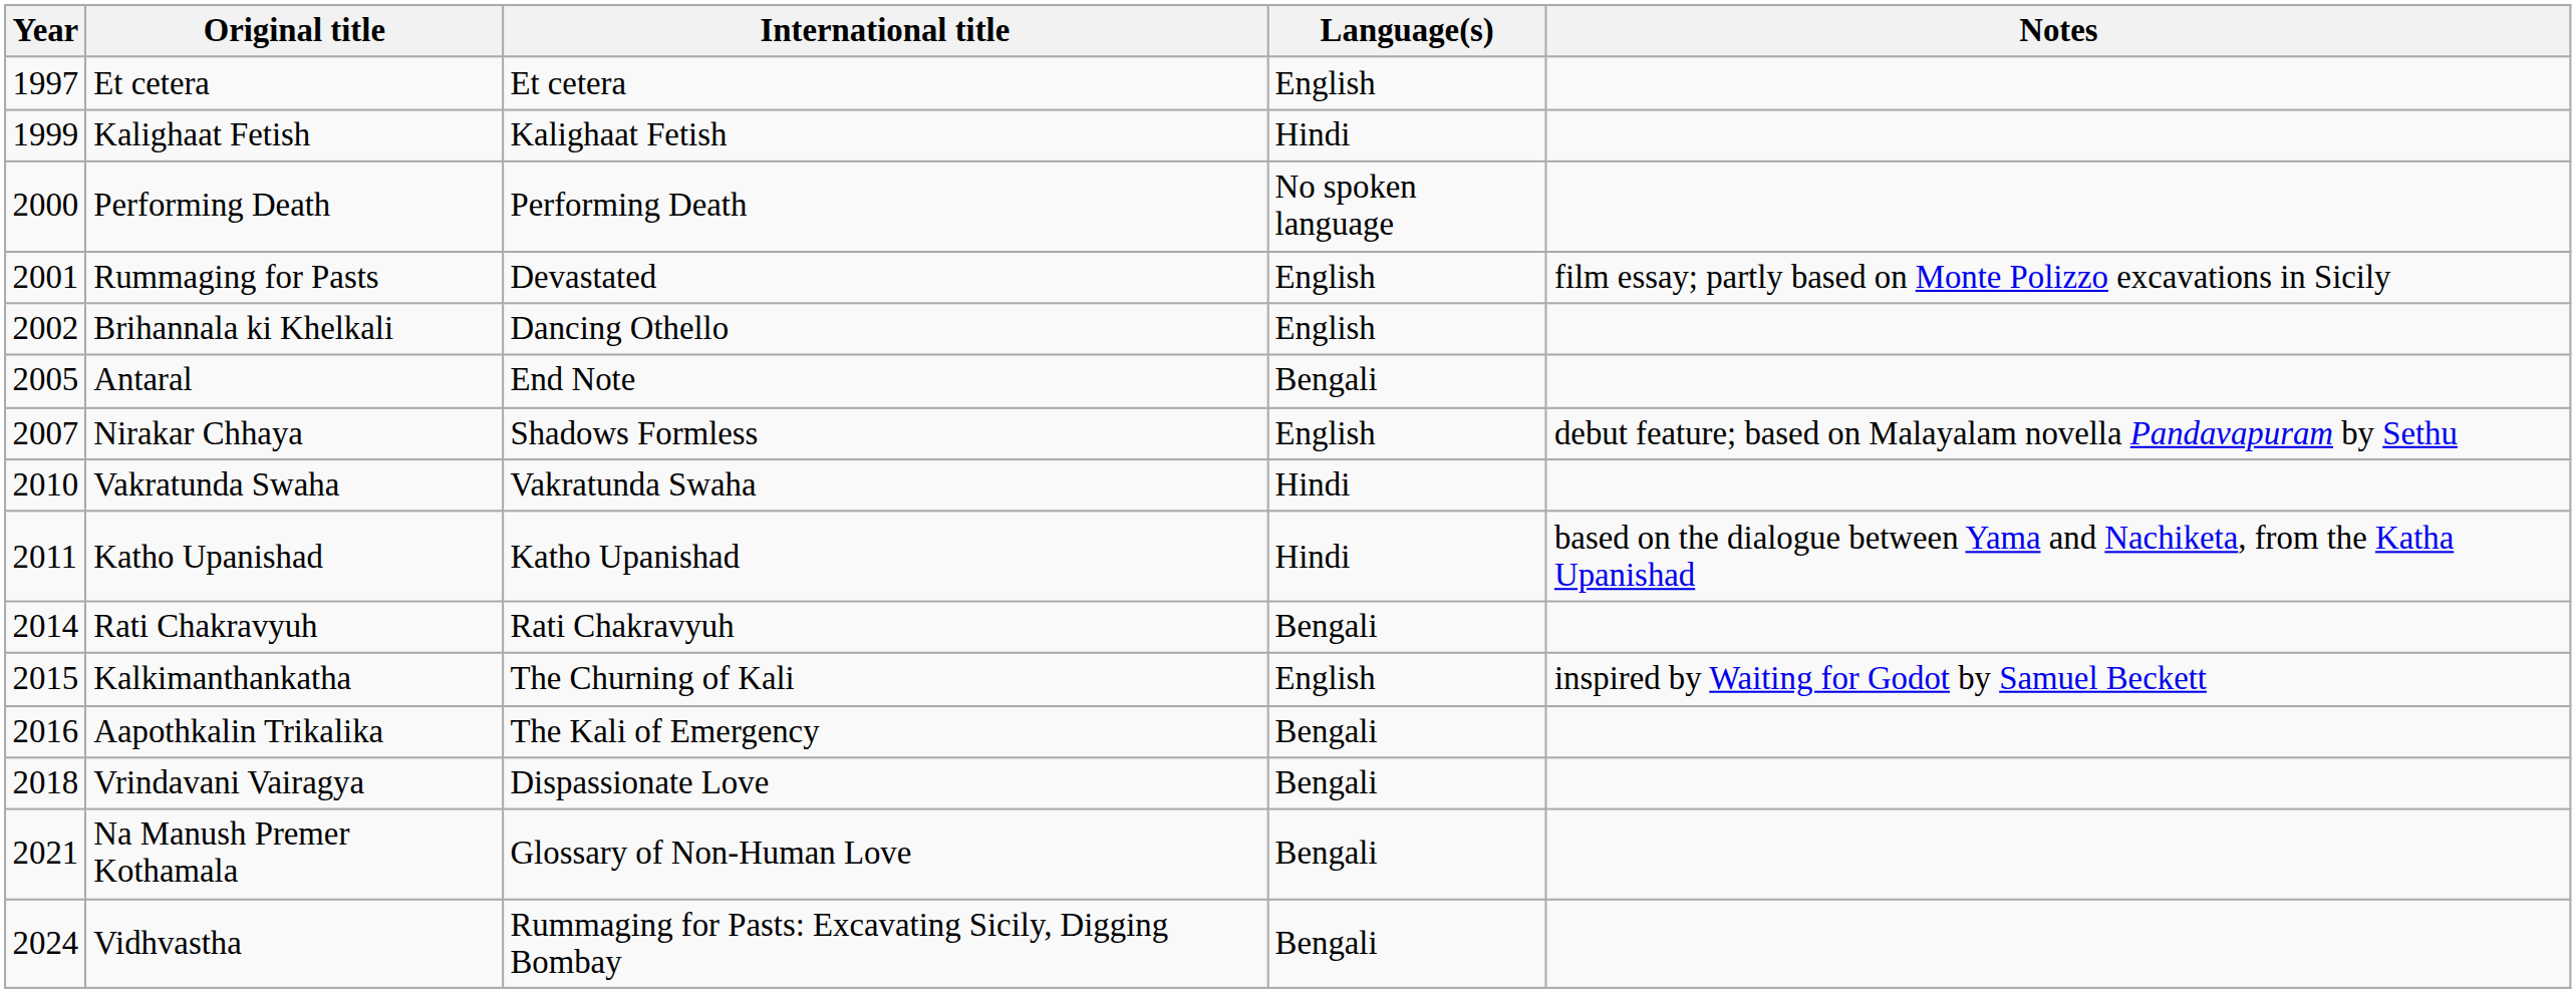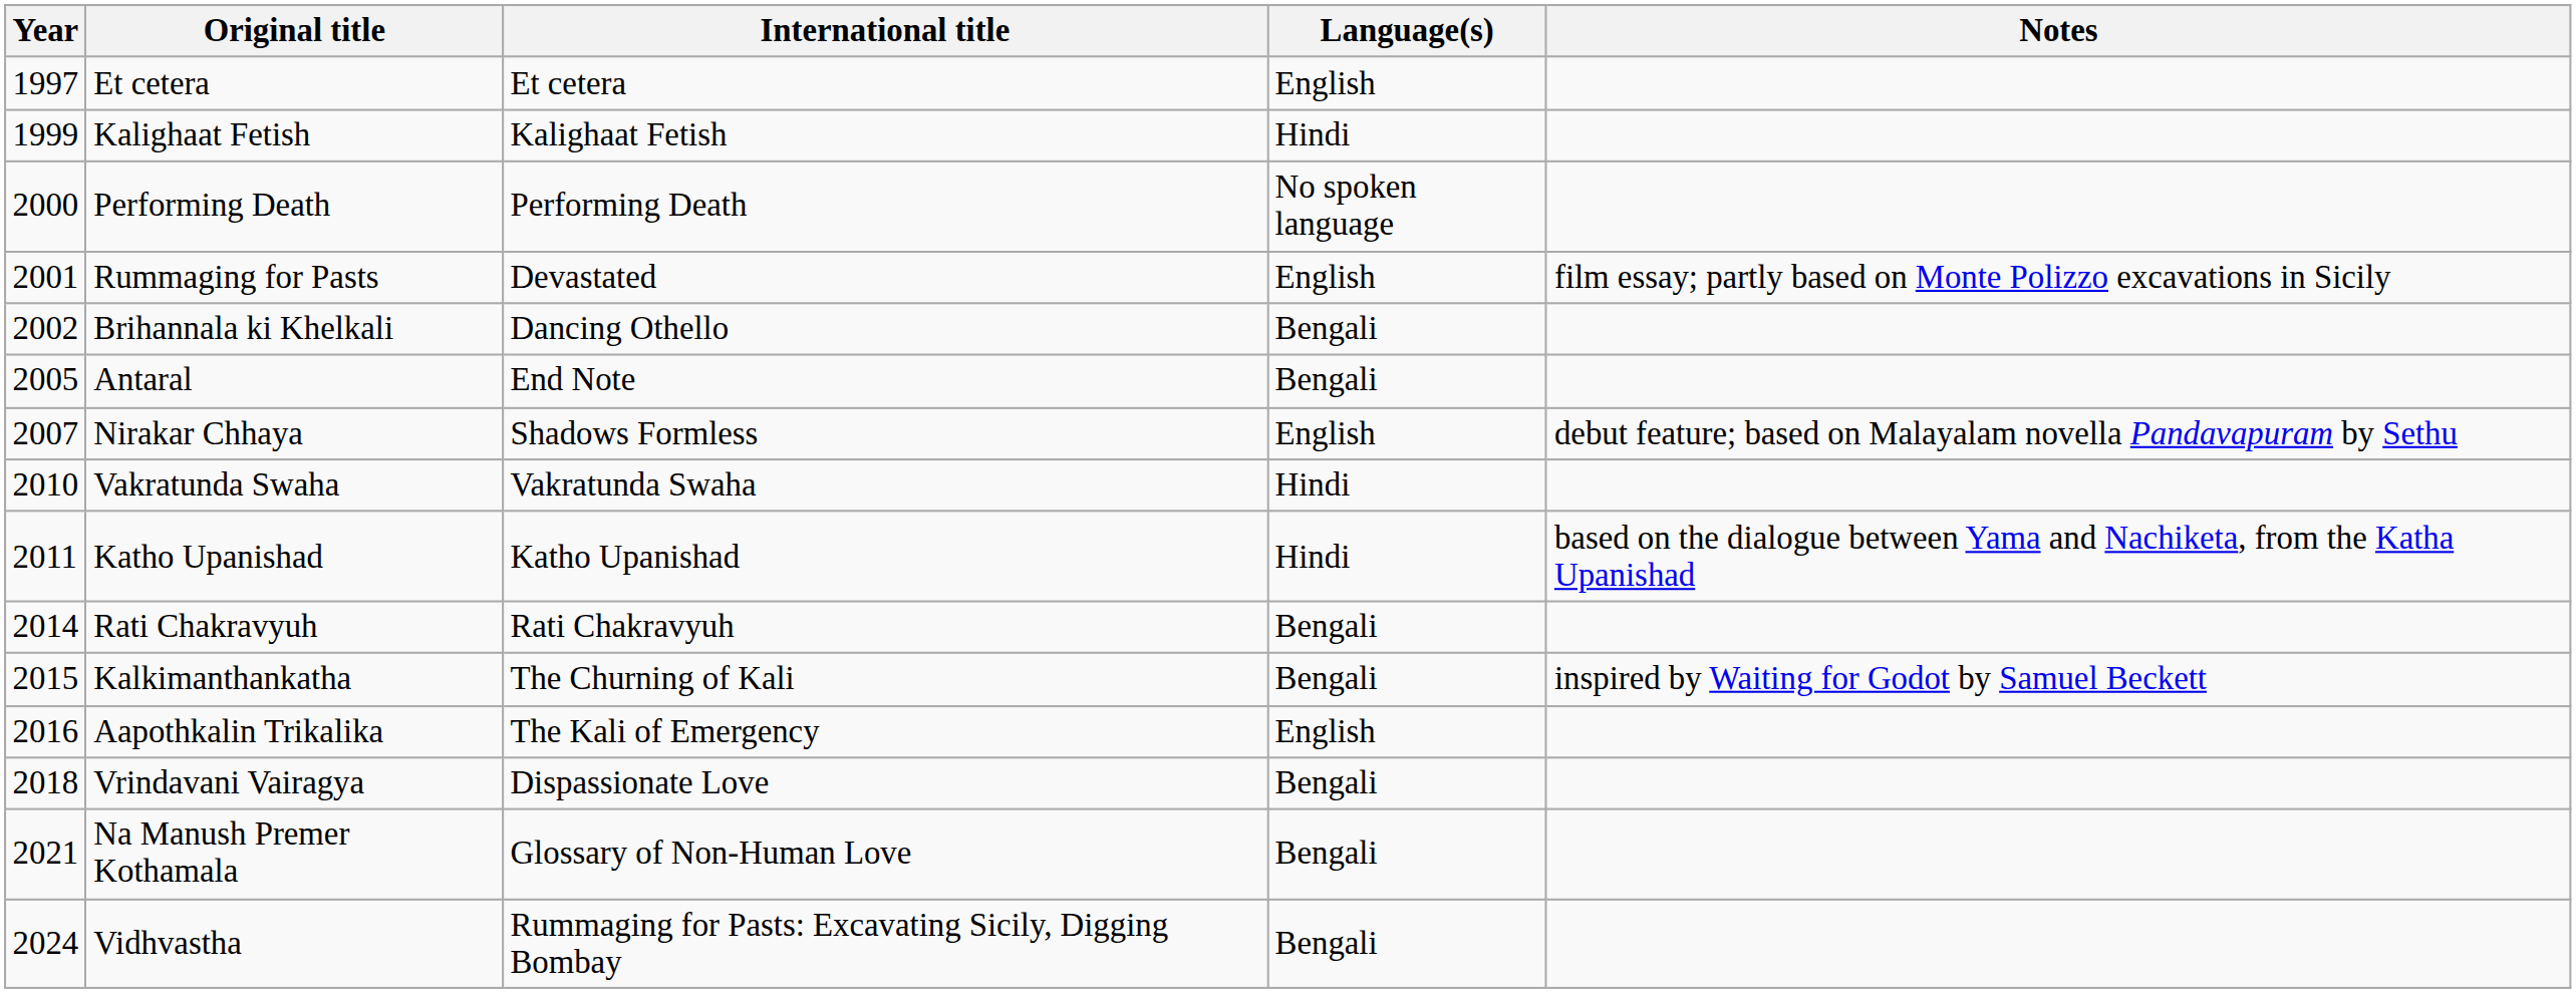 <table class="wikitable">
 <tr>
 <th>Year</th>
 <th>Original title</th>
 <th>International title</th>
 <th>Language(s)</th>
 <th>Notes</th>
 </tr>
 <tr>
 <td>1997</td>
 <td>Et cetera</td>
 <td>Et cetera</td>
 <td>English</td>
 <td></td>
 </tr>
 <tr>
 <td>1999</td>
 <td>Kalighaat Fetish</td>
 <td>Kalighaat Fetish</td>
 <td>Hindi</td>
 <td></td>
 </tr>
 <tr>
 <td>2000</td>
 <td>Performing Death</td>
 <td>Performing Death</td>
 <td>No spoken language</td>
 <td></td>
 </tr>
 <tr>
 <td>2001</td>
 <td>Rummaging for Pasts</td>
 <td>Devastated</td>
 <td>English</td>
 <td>film essay; partly based on <a href='#'>Monte Polizzo</a> excavations in Sicily</td>
 </tr>
 <tr>
 <td>2002</td>
 <td>Brihannala ki Khelkali</td>
 <td>Dancing Othello</td>
-<td>English</td>
+<td>Bengali</td>
 <td></td>
 </tr>
 <tr>
 <td>2005</td>
 <td>Antaral</td>
 <td>End Note</td>
 <td>Bengali</td>
 <td></td>
 </tr>
 <tr>
 <td>2007</td>
 <td>Nirakar Chhaya</td>
 <td>Shadows Formless</td>
 <td>English</td>
 <td>debut feature; based on Malayalam novella <em><a href='#'>Pandavapuram</a></em> by <a href='#'>Sethu</a></td>
 </tr>
 <tr>
 <td>2010</td>
 <td>Vakratunda Swaha</td>
 <td>Vakratunda Swaha</td>
 <td>Hindi</td>
 <td></td>
 </tr>
 <tr>
 <td>2011</td>
 <td>Katho Upanishad</td>
 <td>Katho Upanishad</td>
 <td>Hindi</td>
 <td>based on the dialogue between <a href='#'>Yama</a> and <a href='#'>Nachiketa</a>, from the <a href='#'>Katha Upanishad</a></td>
 </tr>
 <tr>
 <td>2014</td>
 <td>Rati Chakravyuh</td>
 <td>Rati Chakravyuh</td>
 <td>Bengali</td>
 <td></td>
 </tr>
 <tr>
 <td>2015</td>
 <td>Kalkimanthankatha</td>
 <td>The Churning of Kali</td>
-<td>English</td>
+<td>Bengali</td>
 <td>inspired by <a href='#'>Waiting for Godot</a> by <a href='#'>Samuel Beckett</a></td>
 </tr>
 <tr>
 <td>2016</td>
 <td>Aapothkalin Trikalika</td>
 <td>The Kali of Emergency</td>
-<td>Bengali</td>
+<td>English</td>
 <td></td>
 </tr>
 <tr>
 <td>2018</td>
 <td>Vrindavani Vairagya</td>
 <td>Dispassionate Love</td>
 <td>Bengali</td>
 <td></td>
 </tr>
 <tr>
 <td>2021</td>
 <td>Na Manush Premer Kothamala</td>
 <td>Glossary of Non-Human Love</td>
 <td>Bengali</td>
 <td></td>
 </tr>
 <tr>
 <td>2024</td>
 <td>Vidhvastha</td>
 <td>Rummaging for Pasts: Excavating Sicily, Digging Bombay</td>
 <td>Bengali</td>
 <td></td>
 </tr>
 </table>
